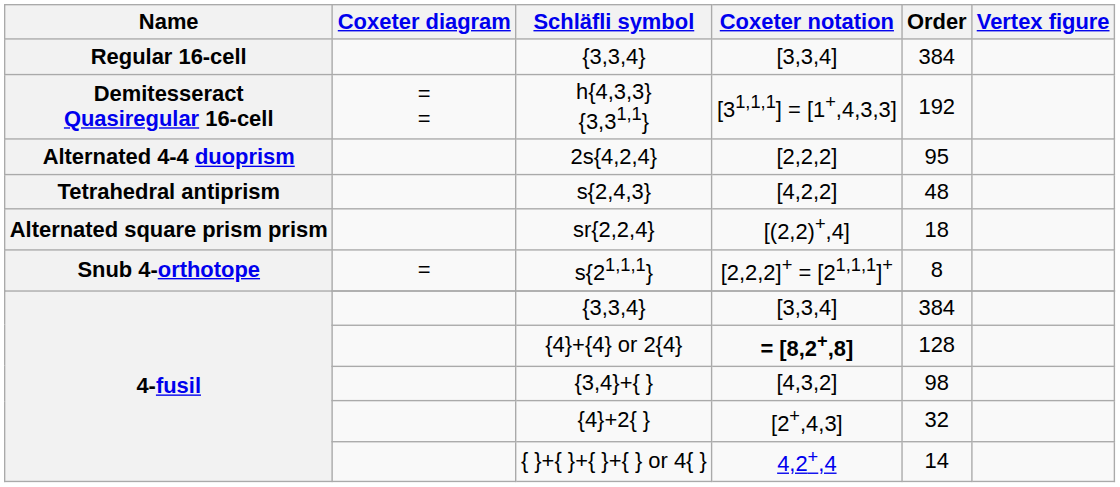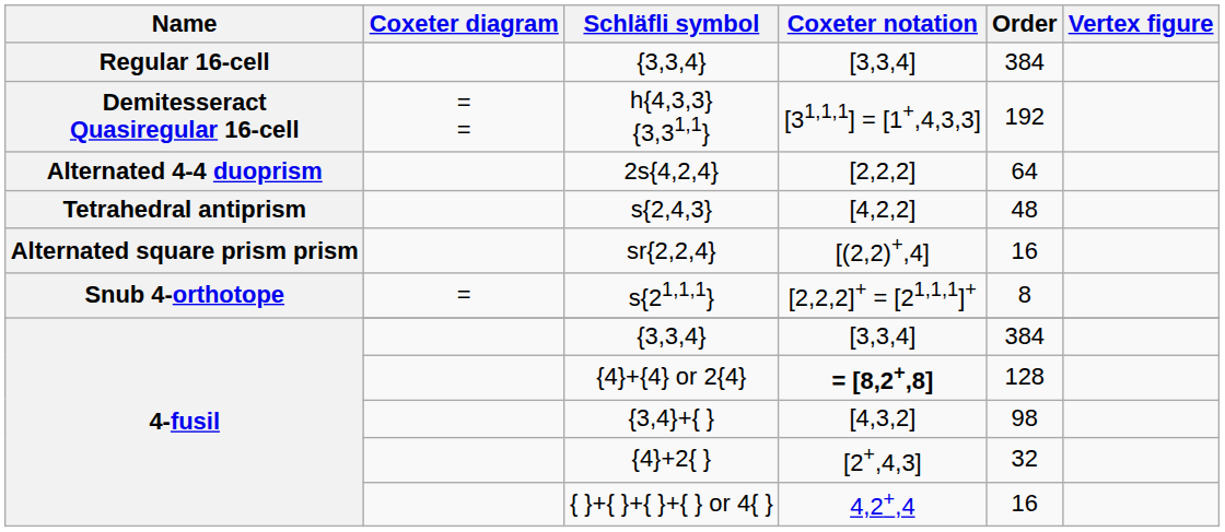 <table class=wikitable>
 <tr>
 <th>Name</th>
 <th><a href='#'>Coxeter diagram</a></th>
 <th><a href='#'>Schläfli symbol</a></th>
 <th><a href='#'>Coxeter notation</a></th>
 <th>Order</th>
 <th><a href='#'>Vertex figure</a></th>
 </tr>
 <tr align=center>
 <th>Regular 16-cell</th>
 <td></td>
 <td>{3,3,4}</td>
 <td>[3,3,4]</td>
 <td>384</td>
 <td></td>
 </tr>
 <tr align=center>
 <th>Demitesseract<br><a href='#'>Quasiregular</a> 16-cell</th>
 <td> = <br> = </td>
 <td>h{4,3,3}<br>{3,3<sup>1,1</sup>}</td>
 <td>[3<sup>1,1,1</sup>] = [1<sup>+</sup>,4,3,3]</td>
 <td>192</td>
 <td></td>
 </tr>
 <tr align=center>
 <th>Alternated 4-4 <a href='#'>duoprism</a></th>
 <td></td>
 <td>2s{4,2,4}</td>
 <td>[2,2,2]</td>
-<td>95</td>
+<td>64</td>
 <td></td>
 </tr>
 <tr align=center>
 <th>Tetrahedral antiprism</th>
 <td></td>
 <td>s{2,4,3}</td>
 <td>[4,2,2]</td>
 <td>48</td>
 <td></td>
 </tr>
 <tr align=center>
 <th>Alternated square prism prism</th>
 <td></td>
 <td>sr{2,2,4}</td>
 <td>[(2,2)<sup>+</sup>,4]</td>
-<td>18</td>
+<td>16</td>
 <td></td>
 </tr>
 <tr align=center>
 <th>Snub 4-<a href='#'>orthotope</a></th>
 <td> = </td>
 <td>s{2<sup>1,1,1</sup>}</td>
 <td>[2,2,2]<sup>+</sup> = [2<sup>1,1,1</sup>]<sup>+</sup></td>
 <td>8</td>
 <td></td>
 </tr>
 <tr align=center>
 <th rowspan=6>4-<a href='#'>fusil</a></th>
 </tr>
 <tr align=center>
 <td></td>
 <td>{3,3,4}</td>
 <td>[3,3,4]</td>
 <td>384</td>
 <td></td>
 </tr>
 <tr align=center>
 <td></td>
 <td>{4}+{4} or 2{4}</td>
 <td><strong> = [8,2<sup>+</sup>,8]</strong></td>
 <td>128</td>
 <td></td>
 </tr>
 <tr align=center>
 <td></td>
 <td>{3,4}+{ }</td>
 <td>[4,3,2]</td>
 <td>98</td>
 <td><br></td>
 </tr>
 <tr align=center>
 <td></td>
 <td>{4}+2{ }</td>
 <td>[2<sup>+</sup>,4,3]</td>
 <td>32</td>
 <td><br></td>
 </tr>
 <tr align=center>
 <td></td>
 <td>{ }+{ }+{ }+{ } or 4{ }</td>
 <td><a href='#'>4,2<sup>+</sup>,4</a></td>
-<td>14</td>
+<td>16</td>
 <td></td>
 </tr>
 </table>
